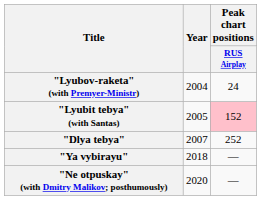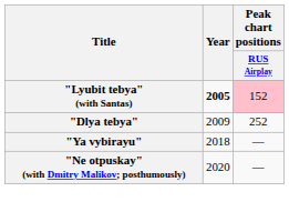 <table class="wikitable plainrowheaders" style="text-align:center;">
 <tr>
 <th scope="col" rowspan="2" style="width:16em;">Title</th>
 <th scope="col" rowspan="2" style="width:1em;">Year</th>
 <th scope="col">Peak chart positions</th>
 </tr>
 <tr>
 <th scope="col" style="width:3em;font-size:85%;"><a href='#'>RUS<br><small>Airplay</small></a><br></th>
 </tr>
 <tr>
-<th scope="row">"Lyubov-raketa"<br><small>(with <a href='#'>Premyer-Ministr</a>)</small></th>
-<td>2004</td>
-<td>24</td>
-</tr>
-<tr>
 <th scope="row">"Lyubit tebya"<br><small>(with Santas)</small></th>
-<td>2005</td>
+<td><strong>2005</strong></td>
 <td style="background: pink;">152</td>
 </tr>
 <tr>
 <th scope="row">"Dlya tebya"</th>
-<td>2007</td>
+<td>2009</td>
 <td>252</td>
 </tr>
 <tr>
 <th scope="row">"Ya vybirayu"</th>
 <td>2018</td>
 <td>—</td>
 </tr>
 <tr>
 <th scope="row">"Ne otpuskay"<br><small>(with <a href='#'>Dmitry Malikov</a>; posthumously)</small></th>
 <td>2020</td>
 <td>—</td>
 </tr>
 </table>
